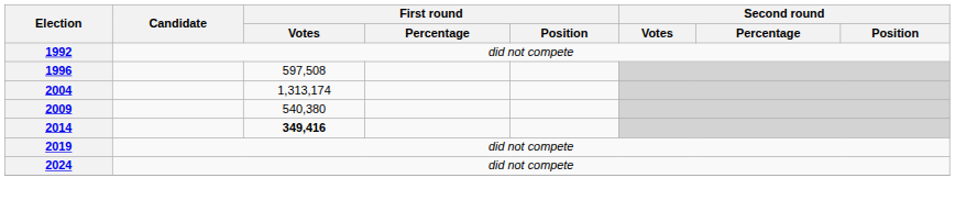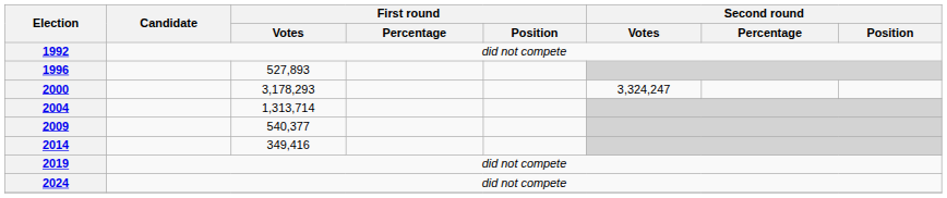 <table class=wikitable width=100%>
 <tr>
 <th rowspan=2>Election</th>
 <th rowspan=2>Candidate</th>
 <th colspan=3>First round</th>
 <th colspan=3>Second round</th>
 </tr>
 <tr>
 <th>Votes</th>
 <th>Percentage</th>
 <th>Position</th>
 <th>Votes</th>
 <th>Percentage</th>
 <th>Position</th>
 </tr>
 <tr align=center>
 <th><a href='#'>1992</a></th>
 <td colspan=7><em>did not compete</em></td>
 </tr>
 <tr align=center>
 <th><a href='#'>1996</a></th>
 <td></td>
-<td>597,508</td>
+<td>527,893</td>
 <td></td>
 <td></td>
 <td bgcolor=lightgrey colspan=3></td>
 </tr>
 <tr align=center>
+<th><a href='#'>2000</a></th>
+<td></td>
+<td>3,178,293</td>
+<td></td>
+<td></td>
+<td>3,324,247</td>
+<td></td>
+<td></td>
+</tr>
+<tr align=center>
 <th><a href='#'>2004</a></th>
 <td></td>
-<td>1,313,174</td>
+<td>1,313,714</td>
 <td></td>
 <td></td>
 <td bgcolor=lightgrey colspan=3></td>
 </tr>
 <tr align=center>
 <th><a href='#'>2009</a></th>
 <td></td>
-<td>540,380</td>
+<td>540,377</td>
 <td></td>
 <td></td>
 <td bgcolor=lightgrey colspan=3></td>
 </tr>
 <tr align=center>
 <th><a href='#'>2014</a></th>
 <td></td>
-<td><strong>349,416</strong></td>
+<td>349,416</td>
 <td></td>
 <td></td>
 <td bgcolor=lightgrey colspan=3></td>
 </tr>
 <tr align=center>
 <th><a href='#'>2019</a></th>
 <td colspan=7><em>did not compete</em></td>
 </tr>
 <tr align=center>
 <th><a href='#'>2024</a></th>
 <td colspan=7><em>did not compete</em></td>
 </tr>
 <tr>
 </tr>
 </table>
